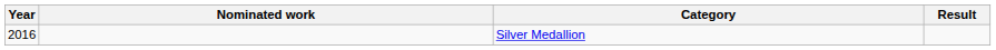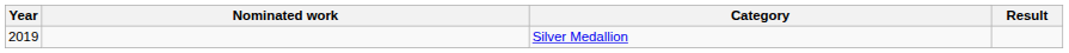 <table class="wikitable sortable">
 <tr>
 <th scope="col" style="width:1em;">Year</th>
 <th scope="col" style="width:39em;">Nominated work</th>
 <th scope="col" style="width:37em;">Category</th>
 <th scope="col" style="width:5em;">Result</th>
 </tr>
 <tr>
-<td>2016</td>
+<td>2019</td>
 <td></td>
 <td><a href='#'>Silver Medallion</a></td>
 <td></td>
 </tr>
 </table>
